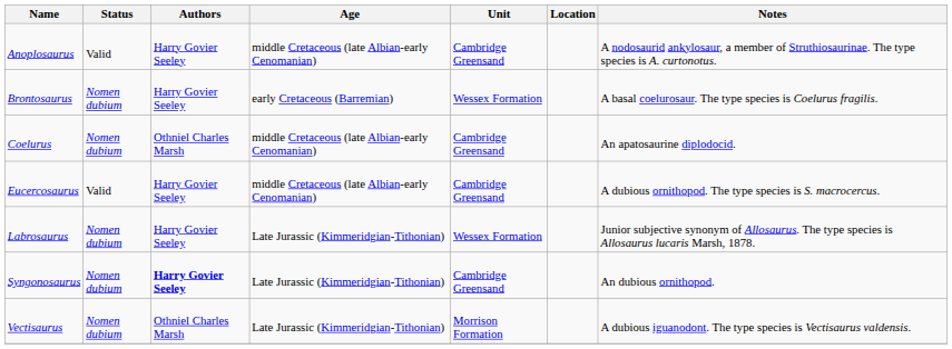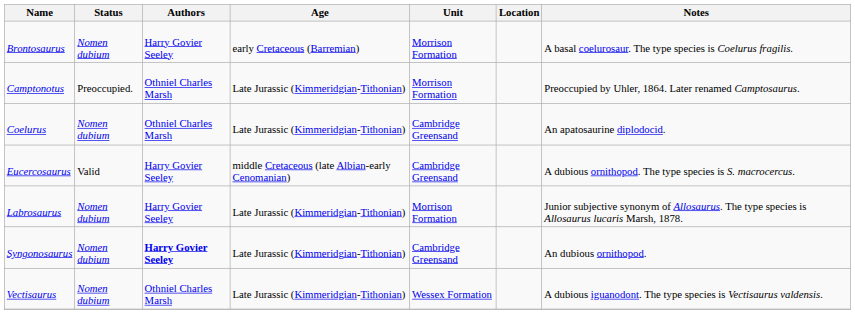 <table class="wikitable sortable" align="center" width="100%">
 <tr>
 <th>Name</th>
 <th>Status</th>
 <th colspan="2">Authors</th>
 <th>Age</th>
 <th>Unit</th>
 <th>Location</th>
 <th>Notes</th>
 </tr>
 <tr>
-<td><br><em><a href='#'>Anoplosaurus</a></em></td>
-<td><br>Valid</td>
-<td style="border-right:0px" valign="top"><br><a href='#'>Harry Govier Seeley</a></td>
-<td style="border-left:0px" valign="top"></td>
-<td><br>middle <a href='#'>Cretaceous</a> (late <a href='#'>Albian</a>-early <a href='#'>Cenomanian</a>)</td>
-<td><br><a href='#'>Cambridge Greensand</a></td>
-<td><br></td>
-<td><br>A <a href='#'>nodosaurid</a> <a href='#'>ankylosaur</a>, a member of <a href='#'>Struthiosaurinae</a>. The type species is <em>A. curtonotus</em>.</td>
-</tr>
-<tr>
 <td><br><em><a href='#'>Brontosaurus</a></em></td>
 <td><br><em><a href='#'>Nomen dubium</a></em></td>
 <td style="border-right:0px" valign="top"><br><a href='#'>Harry Govier Seeley</a></td>
 <td style="border-left:0px" valign="top"></td>
 <td><br>early <a href='#'>Cretaceous</a> (<a href='#'>Barremian</a>)</td>
-<td><br><a href='#'>Wessex Formation</a></td>
+<td><br><a href='#'>Morrison Formation</a></td>
 <td><br></td>
 <td><br>A basal <a href='#'>coelurosaur</a>. The type species is <em>Coelurus fragilis</em>.</td>
+</tr>
+<tr>
+<td><br><em><a href='#'>Camptonotus</a></em></td>
+<td><br>Preoccupied.</td>
+<td style="border-right:0px" valign="top"><br><a href='#'>Othniel Charles Marsh</a></td>
+<td style="border-left:0px" valign="top"></td>
+<td><br>Late Jurassic (<a href='#'>Kimmeridgian</a>-<a href='#'>Tithonian</a>)</td>
+<td><br><a href='#'>Morrison Formation</a></td>
+<td><br></td>
+<td><br>Preoccupied by Uhler, 1864. Later renamed <em>Camptosaurus</em>.</td>
 </tr>
 <tr>
 <td><br><em><a href='#'>Coelurus</a></em></td>
 <td><br><em><a href='#'>Nomen dubium</a></em></td>
 <td style="border-right:0px" valign="top"><br><a href='#'>Othniel Charles Marsh</a></td>
 <td style="border-left:0px" valign="top"></td>
-<td><br>middle <a href='#'>Cretaceous</a> (late <a href='#'>Albian</a>-early <a href='#'>Cenomanian</a>)</td>
+<td><br>Late Jurassic (<a href='#'>Kimmeridgian</a>-<a href='#'>Tithonian</a>)</td>
 <td><br><a href='#'>Cambridge Greensand</a></td>
 <td><br></td>
 <td><br>An apatosaurine <a href='#'>diplodocid</a>.</td>
 </tr>
 <tr>
 <td><br><em><a href='#'>Eucercosaurus</a></em></td>
 <td><br>Valid</td>
 <td style="border-right:0px" valign="top"><br><a href='#'>Harry Govier Seeley</a></td>
 <td style="border-left:0px" valign="top"></td>
 <td><br>middle <a href='#'>Cretaceous</a> (late <a href='#'>Albian</a>-early <a href='#'>Cenomanian</a>)</td>
 <td><br><a href='#'>Cambridge Greensand</a></td>
 <td><br></td>
 <td><br>A dubious <a href='#'>ornithopod</a>. The type species is <em>S. macrocercus</em>.</td>
 </tr>
 <tr>
 <td><br><em><a href='#'>Labrosaurus</a></em></td>
 <td><br><em><a href='#'>Nomen dubium</a></em></td>
 <td style="border-right:0px" valign="top"><br><a href='#'>Harry Govier Seeley</a></td>
 <td style="border-left:0px" valign="top"></td>
 <td><br>Late Jurassic (<a href='#'>Kimmeridgian</a>-<a href='#'>Tithonian</a>)</td>
-<td><br><a href='#'>Wessex Formation</a></td>
+<td><br><a href='#'>Morrison Formation</a></td>
 <td><br></td>
 <td><br>Junior subjective synonym of <em><a href='#'>Allosaurus</a></em>. The type species is <em>Allosaurus lucaris</em> Marsh, 1878.</td>
 </tr>
 <tr>
 <td><br><em><a href='#'>Syngonosaurus</a></em></td>
 <td><br><em><a href='#'>Nomen dubium</a></em></td>
 <td style="border-right:0px" valign="top"><strong><br><a href='#'>Harry Govier Seeley</a></strong></td>
 <td style="border-left:0px" valign="top"></td>
 <td><br>Late Jurassic (<a href='#'>Kimmeridgian</a>-<a href='#'>Tithonian</a>)</td>
 <td><br><a href='#'>Cambridge Greensand</a></td>
 <td><br></td>
 <td><br>An dubious <a href='#'>ornithopod</a>.</td>
 </tr>
 <tr>
 <td><br><em><a href='#'>Vectisaurus</a></em></td>
 <td><br><em><a href='#'>Nomen dubium</a></em></td>
 <td style="border-right:0px" valign="top"><br><a href='#'>Othniel Charles Marsh</a></td>
 <td style="border-left:0px" valign="top"></td>
 <td><br>Late Jurassic (<a href='#'>Kimmeridgian</a>-<a href='#'>Tithonian</a>)</td>
-<td><br><a href='#'>Morrison Formation</a></td>
+<td><br><a href='#'>Wessex Formation</a></td>
 <td><br></td>
 <td><br>A dubious <a href='#'>iguanodont</a>. The type species is <em>Vectisaurus valdensis</em>.</td>
 </tr>
 <tr>
 </tr>
 </table>
